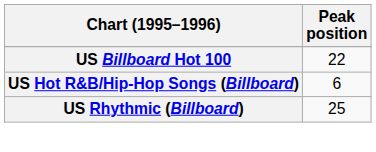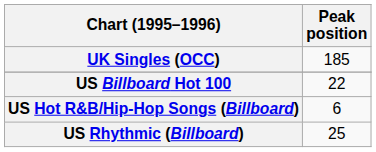 <table class="wikitable sortable plainrowheaders" style="text-align:center">
 <tr>
 <th scope="col">Chart (1995–1996)</th>
 <th scope="col">Peak<br>position</th>
+</tr>
+<tr>
+<th scope="row"><a href='#'>UK Singles</a> (<a href='#'>OCC</a>)</th>
+<td>185</td>
 </tr>
 <tr>
 </tr>
 <tr>
 </tr>
 <tr>
 <th scope="row">US <a href='#'><em>Billboard</em> Hot 100</a></th>
 <td>22</td>
 </tr>
 <tr>
 <th scope="row">US <a href='#'>Hot R&B/Hip-Hop Songs</a> (<em><a href='#'>Billboard</a></em>)</th>
 <td>6</td>
 </tr>
 <tr>
 <th scope="row">US <a href='#'>Rhythmic</a> (<em><a href='#'>Billboard</a></em>)</th>
 <td>25</td>
 </tr>
 </table>
